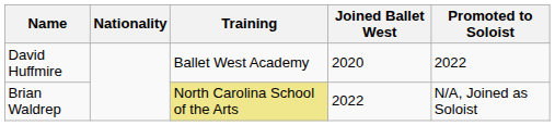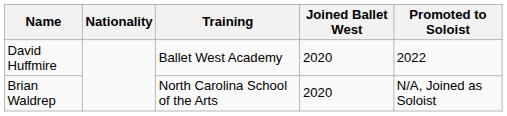 <table class="wikitable">
 <tr>
 <th>Name</th>
 <th>Nationality</th>
 <th>Training</th>
 <th>Joined Ballet West</th>
 <th>Promoted to Soloist</th>
 </tr>
 <tr>
 <td> David Huffmire</td>
 <td rowspan="2"></td>
 <td>Ballet West Academy</td>
 <td>2020</td>
 <td>2022</td>
 </tr>
 <tr>
 <td> Brian Waldrep</td>
-<td style="background: khaki;">North Carolina School of the Arts</td>
-<td>2022</td>
+<td>North Carolina School of the Arts</td>
+<td>2020</td>
 <td>N/A, Joined as Soloist</td>
 </tr>
 </table>
